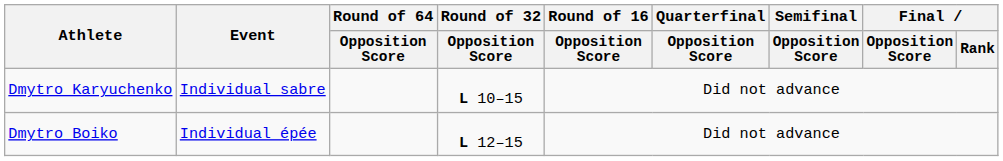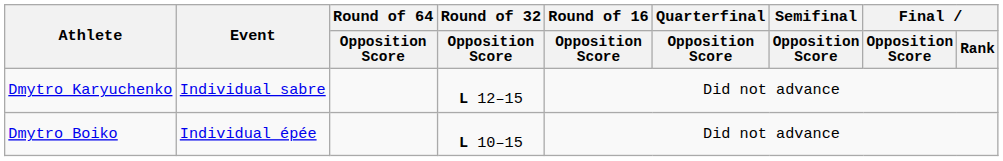 <table class="wikitable" style="font-size:90%">
 <tr>
 <th rowspan="2">Athlete</th>
 <th rowspan="2">Event</th>
 <th>Round of 64</th>
 <th>Round of 32</th>
 <th>Round of 16</th>
 <th>Quarterfinal</th>
 <th>Semifinal</th>
 <th colspan=2>Final / </th>
 </tr>
 <tr style="font-size:95%">
 <th>Opposition <br> Score</th>
 <th>Opposition <br> Score</th>
 <th>Opposition <br> Score</th>
 <th>Opposition <br> Score</th>
 <th>Opposition <br> Score</th>
 <th>Opposition <br> Score</th>
 <th>Rank</th>
 </tr>
 <tr align=center>
 <td align=left><a href='#'>Dmytro Karyuchenko</a></td>
 <td align=left><a href='#'>Individual sabre</a></td>
 <td></td>
-<td><br><strong>L</strong> 10–15</td>
+<td> <br><strong>L</strong> 12–15</td>
 <td colspan=5>Did not advance</td>
 </tr>
 <tr align=center>
 <td align=left><a href='#'>Dmytro Boiko</a></td>
 <td align=left><a href='#'>Individual épée</a></td>
 <td></td>
-<td> <br><strong>L</strong> 12–15</td>
+<td><br><strong>L</strong> 10–15</td>
 <td colspan=5>Did not advance</td>
 </tr>
 </table>
